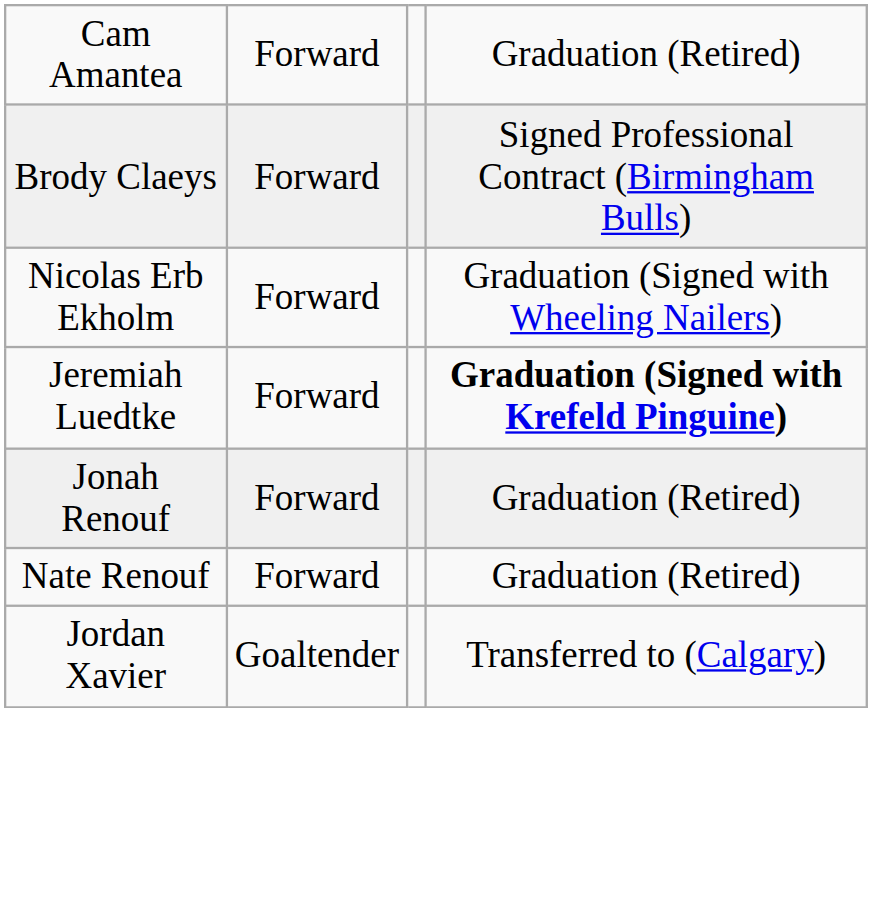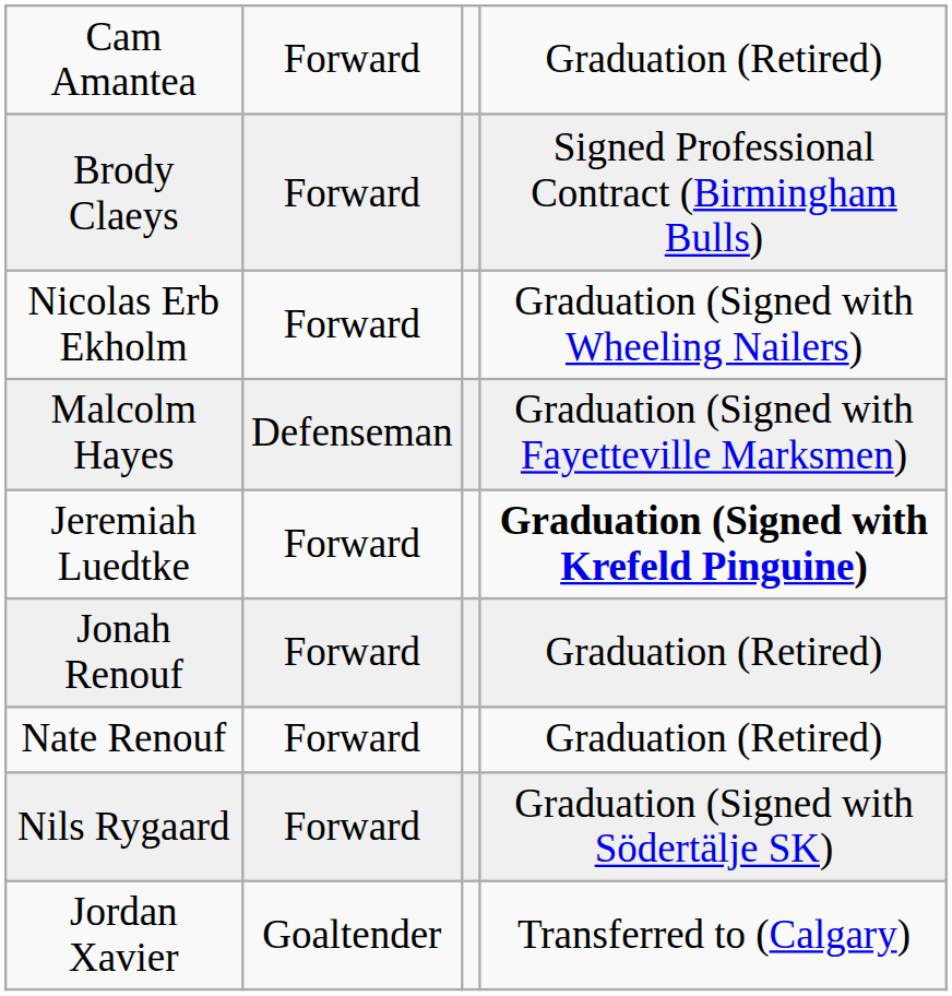 <table class="wikitable" width="60%">
 <tr align="center" bgcolor="">
 <td>Cam Amantea</td>
 <td>Forward</td>
 <td></td>
 <td>Graduation (Retired)</td>
 </tr>
 <tr align="center" bgcolor="f0f0f0">
 <td>Brody Claeys</td>
 <td>Forward</td>
 <td></td>
 <td>Signed Professional Contract (<a href='#'>Birmingham Bulls</a>)</td>
 </tr>
 <tr align="center" bgcolor="">
 <td>Nicolas Erb Ekholm</td>
 <td>Forward</td>
 <td></td>
 <td>Graduation (Signed with <a href='#'>Wheeling Nailers</a>)</td>
 </tr>
+<tr align="center" bgcolor="f0f0f0">
+<td>Malcolm Hayes</td>
+<td>Defenseman</td>
+<td></td>
+<td>Graduation (Signed with <a href='#'>Fayetteville Marksmen</a>)</td>
+</tr>
 <tr align="center" bgcolor="">
 <td>Jeremiah Luedtke</td>
 <td>Forward</td>
 <td></td>
 <td><strong>Graduation (Signed with <a href='#'>Krefeld Pinguine</a>)</strong></td>
 </tr>
 <tr align="center" bgcolor="f0f0f0">
 <td>Jonah Renouf</td>
 <td>Forward</td>
 <td></td>
 <td>Graduation (Retired)</td>
 </tr>
 <tr align="center" bgcolor="">
 <td>Nate Renouf</td>
 <td>Forward</td>
 <td></td>
 <td>Graduation (Retired)</td>
 </tr>
+<tr align="center" bgcolor="f0f0f0">
+<td>Nils Rygaard</td>
+<td>Forward</td>
+<td></td>
+<td>Graduation (Signed with <a href='#'>Södertälje SK</a>)</td>
+</tr>
 <tr align="center" bgcolor="">
 <td>Jordan Xavier</td>
 <td>Goaltender</td>
 <td></td>
 <td>Transferred to (<a href='#'>Calgary</a>)</td>
 </tr>
 </table>
